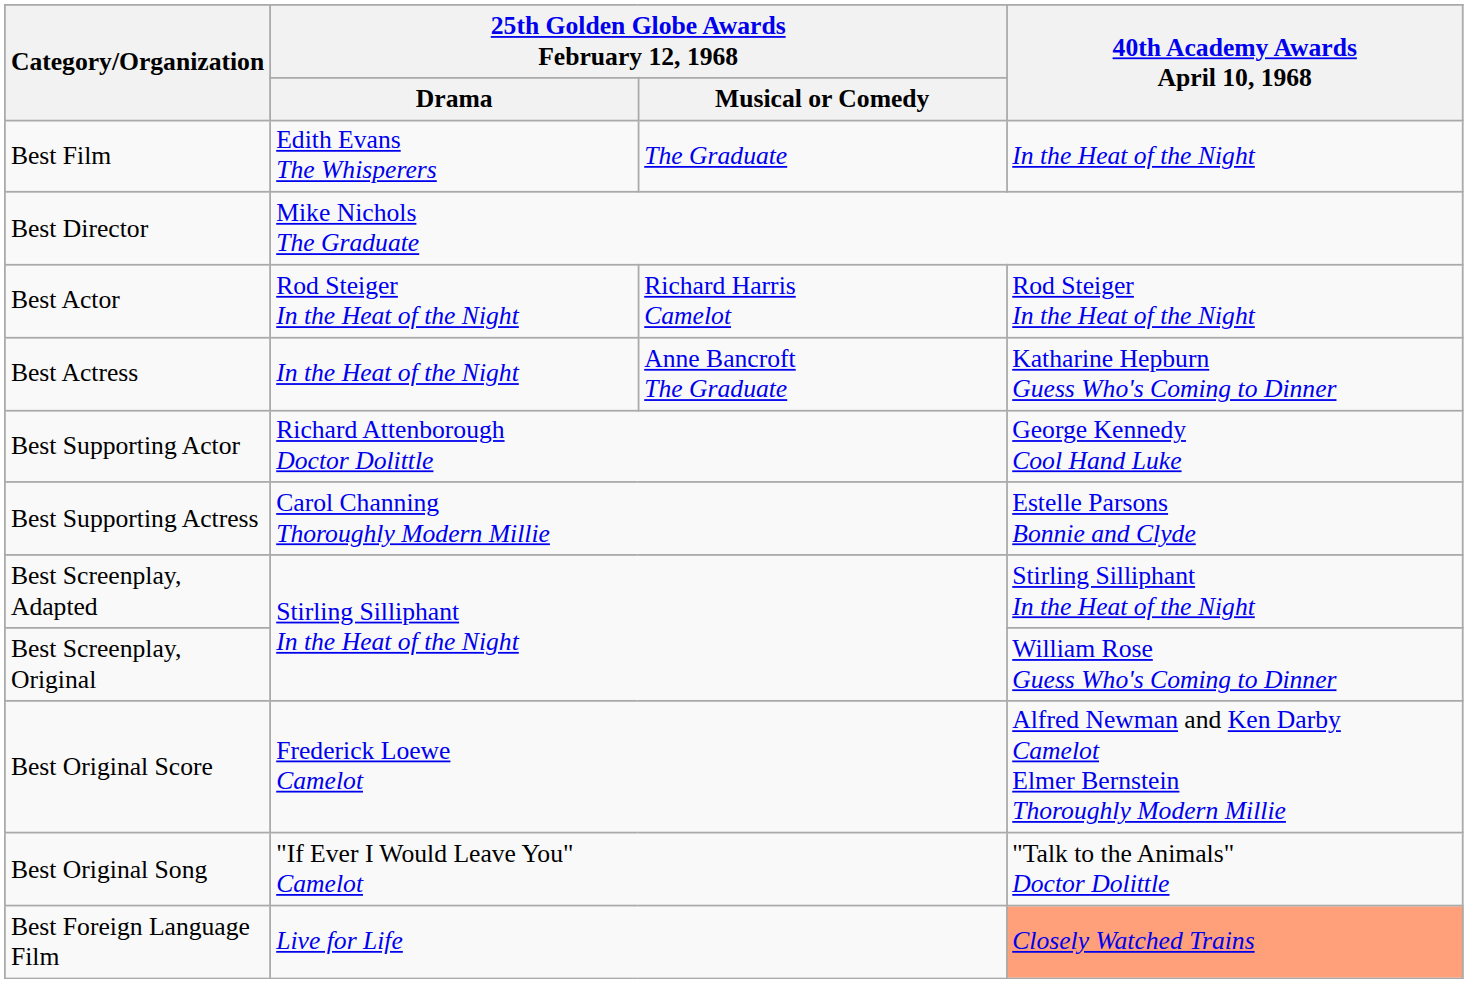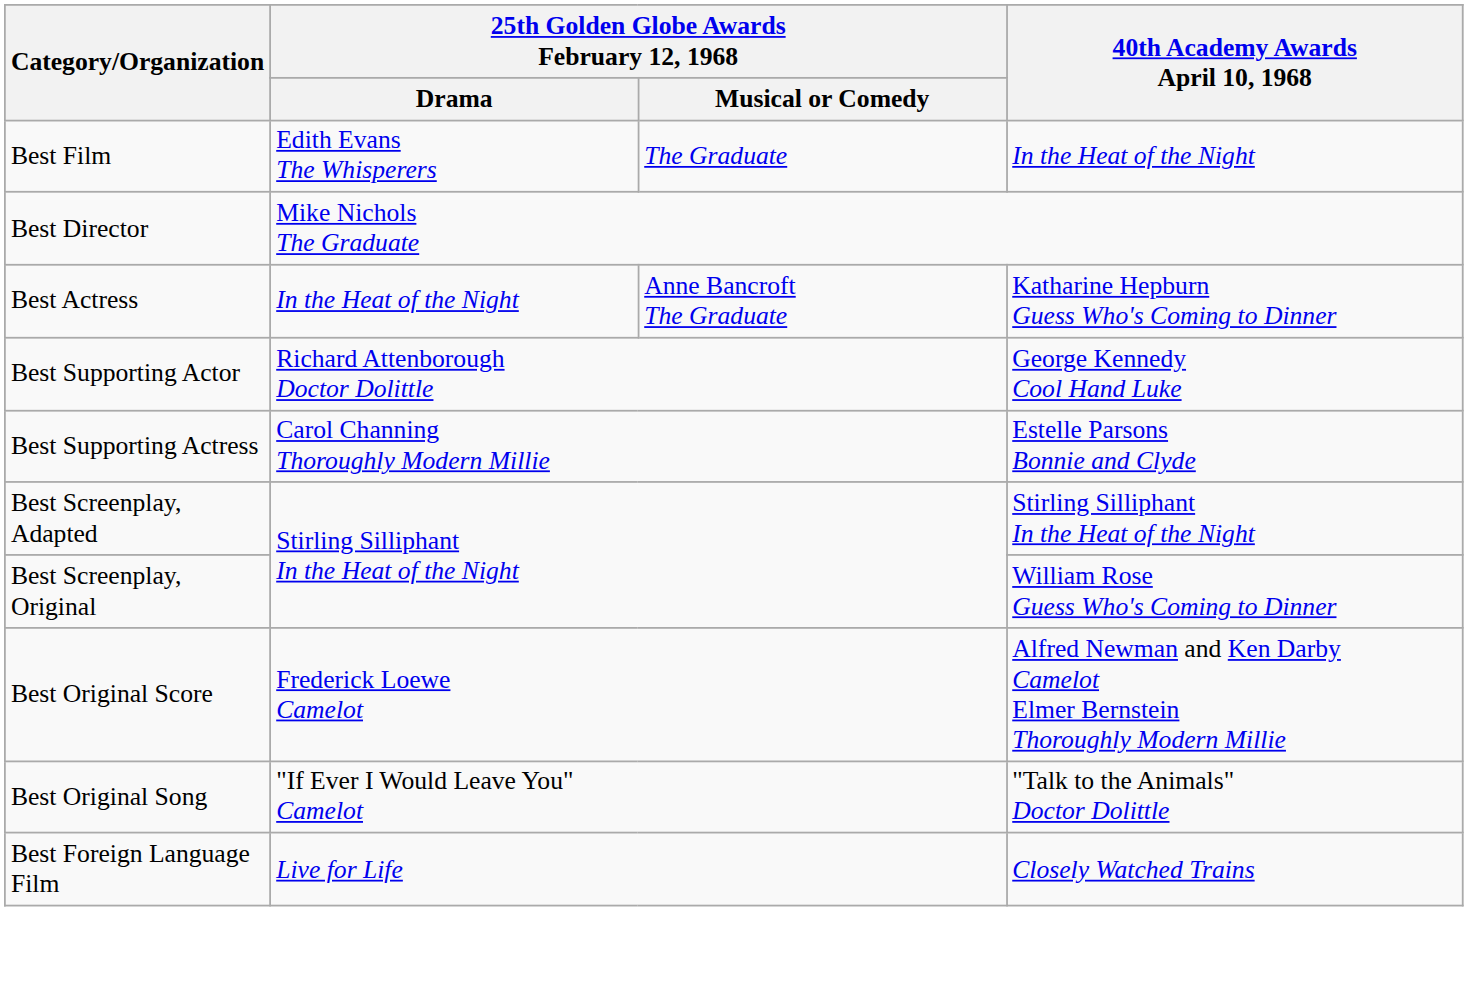 <table class="wikitable" style="font-size: 90%;">
 <tr>
 <th rowspan="2" style="width:20px;">Category/Organization</th>
 <th colspan="2" style="width:250px;"><a href='#'>25th Golden Globe Awards</a><br>February 12, 1968</th>
 <th rowspan="2" style="width:250px;"><a href='#'>40th Academy Awards</a><br>April 10, 1968</th>
 </tr>
 <tr>
 <th width=200>Drama</th>
 <th style="width:200px;">Musical or Comedy</th>
 </tr>
 <tr>
 <td>Best Film</td>
 <td><a href='#'>Edith Evans</a><br><em><a href='#'>The Whisperers</a></em></td>
 <td><em><a href='#'>The Graduate</a></em></td>
 <td><em><a href='#'>In the Heat of the Night</a></em></td>
 </tr>
 <tr>
 <td>Best Director</td>
 <td colspan="3"><a href='#'>Mike Nichols</a><br><em><a href='#'>The Graduate</a></em></td>
-</tr>
-<tr>
-<td>Best Actor</td>
-<td><a href='#'>Rod Steiger</a><br><em><a href='#'>In the Heat of the Night</a></em></td>
-<td><a href='#'>Richard Harris</a><br><em><a href='#'>Camelot</a></em></td>
-<td><a href='#'>Rod Steiger</a><br><em><a href='#'>In the Heat of the Night</a></em></td>
 </tr>
 <tr>
 <td>Best Actress</td>
 <td><em><a href='#'>In the Heat of the Night</a></em></td>
 <td><a href='#'>Anne Bancroft</a><br><em><a href='#'>The Graduate</a></em></td>
 <td><a href='#'>Katharine Hepburn</a><br><em><a href='#'>Guess Who's Coming to Dinner</a></em></td>
 </tr>
 <tr>
 <td>Best Supporting Actor</td>
 <td colspan="2"><a href='#'>Richard Attenborough</a><br><em><a href='#'>Doctor Dolittle</a></em></td>
 <td><a href='#'>George Kennedy</a><br><em><a href='#'>Cool Hand Luke</a></em></td>
 </tr>
 <tr>
 <td>Best Supporting Actress</td>
 <td colspan="2"><a href='#'>Carol Channing</a><br><em><a href='#'>Thoroughly Modern Millie</a></em></td>
 <td><a href='#'>Estelle Parsons</a><br><em><a href='#'>Bonnie and Clyde</a></em></td>
 </tr>
 <tr>
 <td>Best Screenplay, Adapted</td>
 <td colspan="2" rowspan="2"><a href='#'>Stirling Silliphant</a><br><em><a href='#'>In the Heat of the Night</a></em></td>
 <td><a href='#'>Stirling Silliphant</a><br><em><a href='#'>In the Heat of the Night</a></em></td>
 </tr>
 <tr>
 <td>Best Screenplay, Original</td>
 <td><a href='#'>William Rose</a><br><em><a href='#'>Guess Who's Coming to Dinner</a></em></td>
 </tr>
 <tr>
 <td>Best Original Score</td>
 <td colspan="2"><a href='#'>Frederick Loewe</a><br><em><a href='#'>Camelot</a></em></td>
 <td><a href='#'>Alfred Newman</a> and <a href='#'>Ken Darby</a><br><em><a href='#'>Camelot</a></em><br><a href='#'>Elmer Bernstein</a><br><em><a href='#'>Thoroughly Modern Millie</a></em></td>
 </tr>
 <tr>
 <td>Best Original Song</td>
 <td colspan="2">"If Ever I Would Leave You"<br><em><a href='#'>Camelot</a></em></td>
 <td>"Talk to the Animals"<br><em><a href='#'>Doctor Dolittle</a></em></td>
 </tr>
 <tr>
 <td>Best Foreign Language Film</td>
 <td colspan="2"><em><a href='#'>Live for Life</a></em></td>
-<td style="background: lightsalmon;"><em><a href='#'>Closely Watched Trains</a></em></td>
+<td><em><a href='#'>Closely Watched Trains</a></em></td>
 </tr>
 </table>
